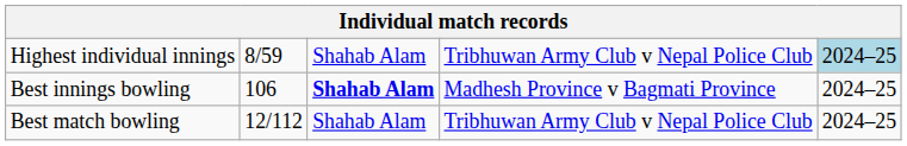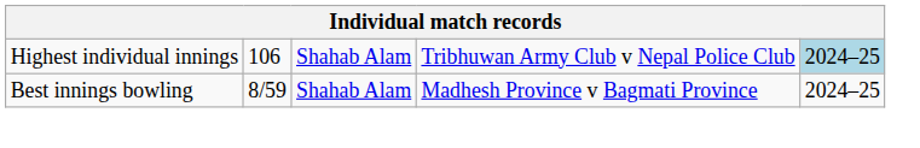 <table class="wikitable">
 <tr>
 <th colspan="5">Individual match records</th>
 </tr>
 <tr>
 <td>Highest individual innings</td>
-<td>8/59</td>
+<td>106</td>
 <td><a href='#'>Shahab Alam</a></td>
 <td><a href='#'>Tribhuwan Army Club</a> v <a href='#'>Nepal Police Club</a></td>
 <td style="background: lightblue;">2024–25</td>
 </tr>
 <tr>
 <td>Best innings bowling</td>
-<td>106</td>
-<td><strong><a href='#'>Shahab Alam</a></strong></td>
+<td>8/59</td>
+<td><a href='#'>Shahab Alam</a></td>
 <td><a href='#'>Madhesh Province</a> v <a href='#'>Bagmati Province</a></td>
 <td>2024–25</td>
 </tr>
-<tr>
-<td>Best match bowling</td>
-<td>12/112</td>
-<td><a href='#'>Shahab Alam</a></td>
-<td><a href='#'>Tribhuwan Army Club</a> v <a href='#'>Nepal Police Club</a></td>
-<td>2024–25</td>
-</tr>
 </table>
